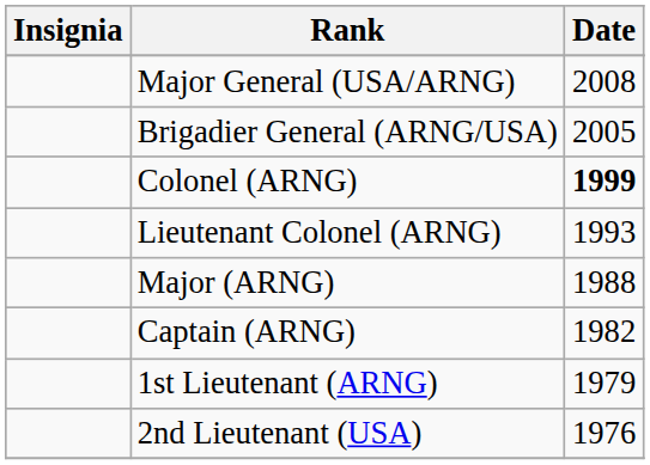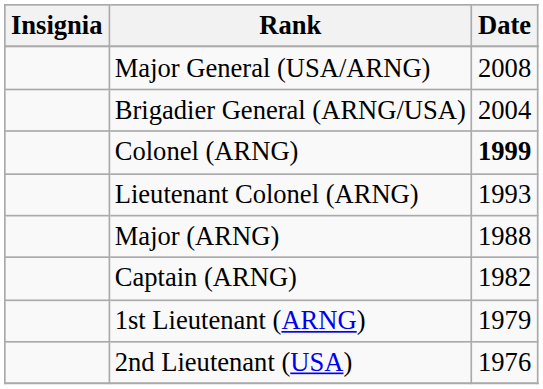 <table class="wikitable">
 <tr>
 <th>Insignia</th>
 <th>Rank</th>
 <th>Date</th>
 </tr>
 <tr>
 </tr>
 <tr>
 <td></td>
 <td>Major General (USA/ARNG)</td>
 <td>2008</td>
 </tr>
 <tr>
 <td></td>
 <td>Brigadier General (ARNG/USA)</td>
-<td>2005</td>
+<td>2004</td>
 </tr>
 <tr>
 <td></td>
 <td>Colonel (ARNG)</td>
 <td><strong>1999</strong></td>
 </tr>
 <tr>
 <td></td>
 <td>Lieutenant Colonel (ARNG)</td>
 <td>1993</td>
 </tr>
 <tr>
 <td></td>
 <td>Major (ARNG)</td>
 <td>1988</td>
 </tr>
 <tr>
 <td></td>
 <td>Captain (ARNG)</td>
 <td>1982</td>
 </tr>
 <tr>
 <td></td>
 <td>1st Lieutenant (<a href='#'>ARNG</a>)</td>
 <td>1979</td>
 </tr>
 <tr>
 <td></td>
 <td>2nd Lieutenant (<a href='#'>USA</a>)</td>
 <td>1976</td>
 </tr>
 <tr>
 </tr>
 </table>
